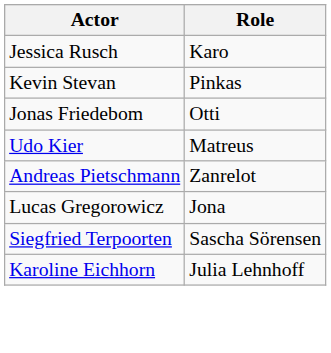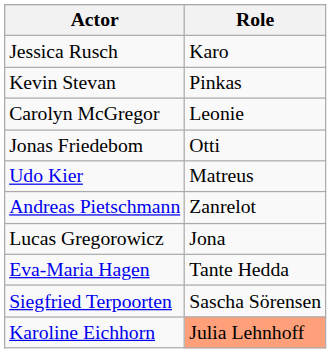 <table class="wikitable";">
 <tr bgcolor="#CCCCCC">
 <th>Actor</th>
 <th>Role</th>
 </tr>
 <tr>
 <td>Jessica Rusch</td>
 <td>Karo</td>
 </tr>
 <tr>
 <td>Kevin Stevan</td>
 <td>Pinkas</td>
+</tr>
+<tr>
+<td>Carolyn McGregor</td>
+<td>Leonie</td>
 </tr>
 <tr>
 <td>Jonas Friedebom</td>
 <td>Otti</td>
 </tr>
 <tr>
 <td><a href='#'>Udo Kier</a></td>
 <td>Matreus</td>
 </tr>
 <tr>
 <td><a href='#'>Andreas Pietschmann</a></td>
 <td>Zanrelot</td>
 </tr>
 <tr>
 <td>Lucas Gregorowicz</td>
 <td>Jona</td>
 </tr>
 <tr>
+<td><a href='#'>Eva-Maria Hagen</a></td>
+<td>Tante Hedda</td>
+</tr>
+<tr>
 <td><a href='#'>Siegfried Terpoorten</a></td>
 <td>Sascha Sörensen</td>
 </tr>
 <tr>
 <td><a href='#'>Karoline Eichhorn</a></td>
-<td>Julia Lehnhoff</td>
+<td style="background: lightsalmon;">Julia Lehnhoff</td>
 </tr>
 </table>
